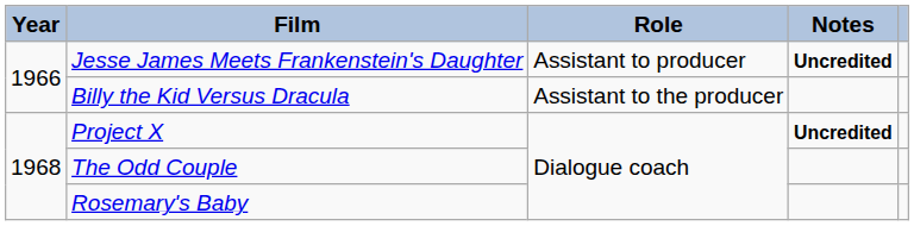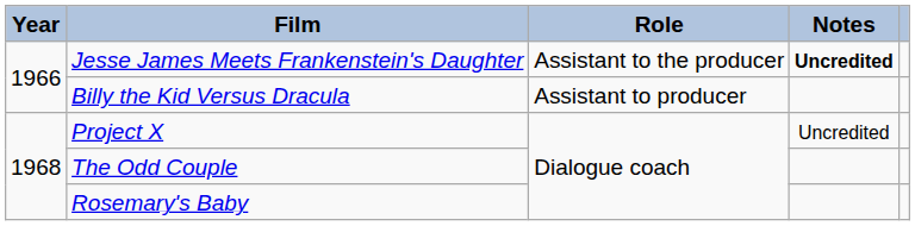 <table class="wikitable" style="font-size:95%;">
 <tr>
 <th style="background:#B0C4DE;">Year</th>
 <th style="background:#B0C4DE;">Film</th>
 <th style="background:#B0C4DE;">Role</th>
 <th style="background:#B0C4DE;">Notes</th>
 <th style="background:#B0C4DE;"></th>
 </tr>
 <tr>
 <td rowspan=2>1966</td>
 <td><em><a href='#'>Jesse James Meets Frankenstein's Daughter</a></em></td>
-<td>Assistant to producer</td>
+<td>Assistant to the producer</td>
 <td style="text-align:center;"><strong><small>Uncredited</small></strong></td>
 <td></td>
 </tr>
 <tr>
 <td><em><a href='#'>Billy the Kid Versus Dracula</a></em></td>
-<td>Assistant to the producer</td>
+<td>Assistant to producer</td>
 <td></td>
 <td></td>
 </tr>
 <tr>
 <td rowspan=3>1968</td>
 <td><em><a href='#'>Project X</a></em></td>
 <td rowspan=3>Dialogue coach</td>
-<td style="text-align:center;"><strong><small>Uncredited</small></strong></td>
+<td style="text-align:center;"><small>Uncredited</small></td>
 <td></td>
 </tr>
 <tr>
 <td><em><a href='#'>The Odd Couple</a></em></td>
 <td></td>
 <td style="text-align:center;"></td>
 </tr>
 <tr>
 <td><em><a href='#'>Rosemary's Baby</a></em></td>
 <td></td>
 <td></td>
 </tr>
 </table>
